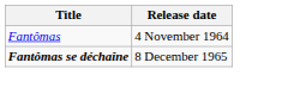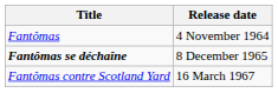 <table class="wikitable">
 <tr>
 <th>Title</th>
 <th>Release date</th>
 </tr>
 <tr>
 <td><em><a href='#'>Fantômas</a></em></td>
 <td>4 November 1964</td>
 </tr>
 <tr>
 <td><strong><em>Fantômas se déchaîne</em></strong></td>
 <td>8 December 1965</td>
 </tr>
+<tr>
+<td><em><a href='#'>Fantômas contre Scotland Yard</a></em></td>
+<td>16 March 1967</td>
+</tr>
 </table>
